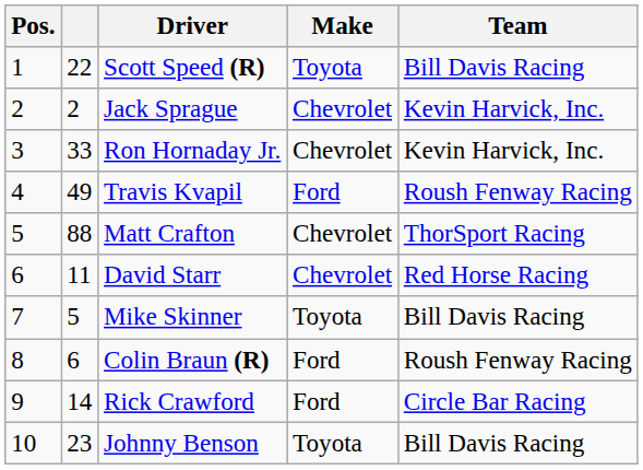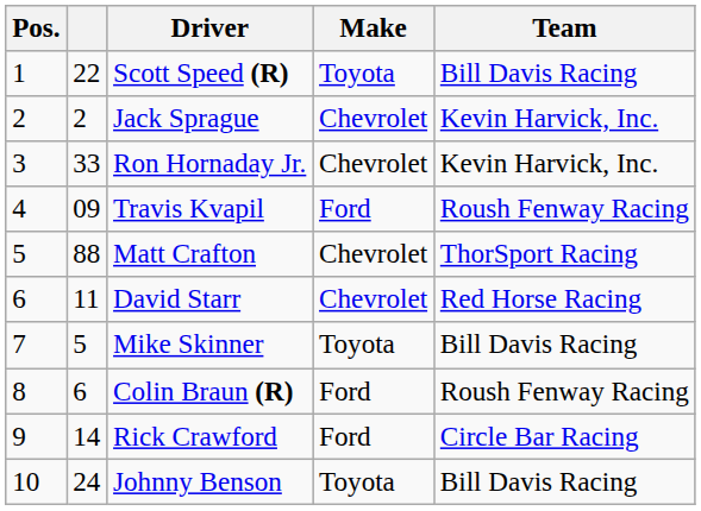 <table class="wikitable" style="font-size: 95%;">
 <tr>
 <th>Pos.</th>
 <th></th>
 <th>Driver</th>
 <th>Make</th>
 <th>Team</th>
 </tr>
 <tr>
 <td>1</td>
 <td>22</td>
 <td><a href='#'>Scott Speed</a> <strong>(R)</strong></td>
 <td><a href='#'>Toyota</a></td>
 <td><a href='#'>Bill Davis Racing</a></td>
 </tr>
 <tr>
 <td>2</td>
 <td>2</td>
 <td><a href='#'>Jack Sprague</a></td>
 <td><a href='#'>Chevrolet</a></td>
 <td><a href='#'>Kevin Harvick, Inc.</a></td>
 </tr>
 <tr>
 <td>3</td>
 <td>33</td>
 <td><a href='#'>Ron Hornaday Jr.</a></td>
 <td>Chevrolet</td>
 <td>Kevin Harvick, Inc.</td>
 </tr>
 <tr>
 <td>4</td>
-<td>49</td>
+<td>09</td>
 <td><a href='#'>Travis Kvapil</a></td>
 <td><a href='#'>Ford</a></td>
 <td><a href='#'>Roush Fenway Racing</a></td>
 </tr>
 <tr>
 <td>5</td>
 <td>88</td>
 <td><a href='#'>Matt Crafton</a></td>
 <td>Chevrolet</td>
 <td><a href='#'>ThorSport Racing</a></td>
 </tr>
 <tr>
 <td>6</td>
 <td>11</td>
 <td><a href='#'>David Starr</a></td>
 <td><a href='#'>Chevrolet</a></td>
 <td><a href='#'>Red Horse Racing</a></td>
 </tr>
 <tr>
 <td>7</td>
 <td>5</td>
 <td><a href='#'>Mike Skinner</a></td>
 <td>Toyota</td>
 <td>Bill Davis Racing</td>
 </tr>
 <tr>
 <td>8</td>
 <td>6</td>
 <td><a href='#'>Colin Braun</a> <strong>(R)</strong></td>
 <td>Ford</td>
 <td>Roush Fenway Racing</td>
 </tr>
 <tr>
 <td>9</td>
 <td>14</td>
 <td><a href='#'>Rick Crawford</a></td>
 <td>Ford</td>
 <td><a href='#'>Circle Bar Racing</a></td>
 </tr>
 <tr>
 <td>10</td>
-<td>23</td>
+<td>24</td>
 <td><a href='#'>Johnny Benson</a></td>
 <td>Toyota</td>
 <td>Bill Davis Racing</td>
 </tr>
 </table>
